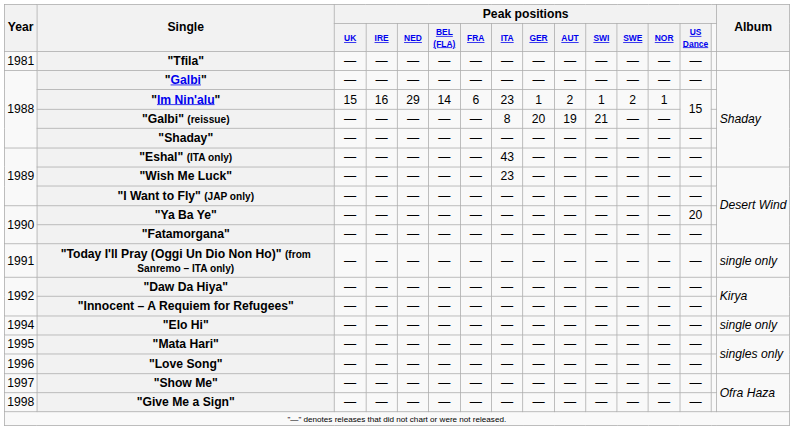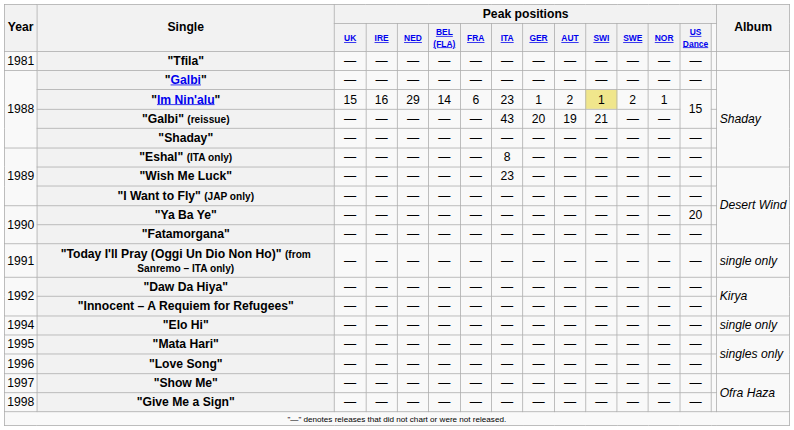 <table class="wikitable plainrowheaders" style="text-align:center;">
 <tr>
 <th rowspan="2">Year</th>
 <th rowspan="2" style="width:24em;">Single</th>
 <th colspan="13">Peak positions</th>
 <th rowspan="2">Album</th>
 </tr>
 <tr style="font-size:smaller;">
 <th width="35"><small><a href='#'>UK</a><br></small></th>
 <th width="35"><small><a href='#'>IRE</a></small></th>
 <th width="35"><small><a href='#'>NED</a></small></th>
 <th width="35"><small><a href='#'>BEL<br>(FLA)</a></small></th>
 <th width="35"><small><a href='#'>FRA</a></small></th>
 <th width="35"><small><a href='#'>ITA</a></small></th>
 <th width="35"><small><a href='#'>GER</a></small><br></th>
 <th width="35"><small><a href='#'>AUT</a></small></th>
 <th width="35"><small><a href='#'>SWI</a></small></th>
 <th width="35"><small><a href='#'>SWE</a></small></th>
 <th width="35"><small><a href='#'>NOR</a></small></th>
 <th width="35"><small><a href='#'>US Dance</a></small><br></th>
 </tr>
 <tr>
 <td scope="4">1981</td>
 <th scope="row">"Tfila"</th>
 <td>—</td>
 <td>—</td>
 <td>—</td>
 <td>—</td>
 <td>—</td>
 <td>—</td>
 <td>—</td>
 <td>—</td>
 <td>—</td>
 <td>—</td>
 <td>—</td>
 <td>—</td>
 <td></td>
 </tr>
 <tr>
 <td rowspan="4">1988</td>
 <th scope="row">"<a href='#'>Galbi</a>"</th>
 <td>—</td>
 <td>—</td>
 <td>—</td>
 <td>—</td>
 <td>—</td>
 <td>—</td>
 <td>—</td>
 <td>—</td>
 <td>—</td>
 <td>—</td>
 <td>—</td>
 <td>—</td>
 <td></td>
 <td align="left" rowspan="5"><em>Shaday</em></td>
 </tr>
 <tr>
 <th scope="row">"<a href='#'>Im Nin'alu</a>"</th>
 <td>15</td>
 <td>16</td>
 <td>29</td>
 <td>14</td>
 <td>6</td>
 <td>23</td>
 <td>1</td>
 <td>2</td>
-<td>1</td>
+<td style="background: khaki;">1</td>
 <td>2</td>
 <td>1</td>
 <td rowspan="2">15</td>
 <td></td>
 </tr>
 <tr>
 <th scope="row">"Galbi" <small>(reissue)</small></th>
 <td>—</td>
 <td>—</td>
 <td>—</td>
 <td>—</td>
 <td>—</td>
-<td>8</td>
+<td>43</td>
 <td>20</td>
 <td>19</td>
 <td>21</td>
 <td>—</td>
 <td>—</td>
 <td></td>
 </tr>
 <tr>
 <th scope="row">"Shaday"</th>
 <td>—</td>
 <td>—</td>
 <td>—</td>
 <td>—</td>
 <td>—</td>
 <td>—</td>
 <td>—</td>
 <td>—</td>
 <td>—</td>
 <td>—</td>
 <td>—</td>
 <td>—</td>
 <td></td>
 </tr>
 <tr>
 <td rowspan="3">1989</td>
 <th scope="row">"Eshal" <small>(ITA only)</small></th>
 <td>—</td>
 <td>—</td>
 <td>—</td>
 <td>—</td>
 <td>—</td>
-<td>43</td>
+<td>8</td>
 <td>—</td>
 <td>—</td>
 <td>—</td>
 <td>—</td>
 <td>—</td>
 <td>—</td>
 <td></td>
 </tr>
 <tr>
 <th scope="row">"Wish Me Luck"</th>
 <td>—</td>
 <td>—</td>
 <td>—</td>
 <td>—</td>
 <td>—</td>
 <td>23</td>
 <td>—</td>
 <td>—</td>
 <td>—</td>
 <td>—</td>
 <td>—</td>
 <td>—</td>
 <td></td>
 <td align="left" rowspan="4"><em>Desert Wind</em></td>
 </tr>
 <tr>
 <th scope="row">"I Want to Fly" <small>(JAP only)</small></th>
 <td>—</td>
 <td>—</td>
 <td>—</td>
 <td>—</td>
 <td>—</td>
 <td>—</td>
 <td>—</td>
 <td>—</td>
 <td>—</td>
 <td>—</td>
 <td>—</td>
 <td>—</td>
 <td></td>
 </tr>
 <tr>
 <td rowspan="2">1990</td>
 <th scope="row">"Ya Ba Ye"</th>
 <td>—</td>
 <td>—</td>
 <td>—</td>
 <td>—</td>
 <td>—</td>
 <td>—</td>
 <td>—</td>
 <td>—</td>
 <td>—</td>
 <td>—</td>
 <td>—</td>
 <td>20</td>
 <td></td>
 </tr>
 <tr>
 <th scope="row">"Fatamorgana"</th>
 <td>—</td>
 <td>—</td>
 <td>—</td>
 <td>—</td>
 <td>—</td>
 <td>—</td>
 <td>—</td>
 <td>—</td>
 <td>—</td>
 <td>—</td>
 <td>—</td>
 <td>—</td>
 <td></td>
 </tr>
 <tr>
 <td rowspan="1">1991</td>
 <th scope="row">"Today I'll Pray (Oggi Un Dio Non Ho)" <small>(from Sanremo – ITA only)</small></th>
 <td>—</td>
 <td>—</td>
 <td>—</td>
 <td>—</td>
 <td>—</td>
 <td>—</td>
 <td>—</td>
 <td>—</td>
 <td>—</td>
 <td>—</td>
 <td>—</td>
 <td>—</td>
 <td></td>
 <td align="left" rowspan="1"><em>single only</em></td>
 </tr>
 <tr>
 <td rowspan="2">1992</td>
 <th scope="row">"Daw Da Hiya"</th>
 <td>—</td>
 <td>—</td>
 <td>—</td>
 <td>—</td>
 <td>—</td>
 <td>—</td>
 <td>—</td>
 <td>—</td>
 <td>—</td>
 <td>—</td>
 <td>—</td>
 <td>—</td>
 <td></td>
 <td align="left" rowspan="2"><em>Kirya</em></td>
 </tr>
 <tr>
 <th scope="row">"Innocent – A Requiem for Refugees"</th>
 <td>—</td>
 <td>—</td>
 <td>—</td>
 <td>—</td>
 <td>—</td>
 <td>—</td>
 <td>—</td>
 <td>—</td>
 <td>—</td>
 <td>—</td>
 <td>—</td>
 <td>—</td>
 <td></td>
 </tr>
 <tr>
 <td rowspan="1">1994</td>
 <th scope="row">"Elo Hi"</th>
 <td>—</td>
 <td>—</td>
 <td>—</td>
 <td>—</td>
 <td>—</td>
 <td>—</td>
 <td>—</td>
 <td>—</td>
 <td>—</td>
 <td>—</td>
 <td>—</td>
 <td>—</td>
 <td></td>
 <td align="left" rowspan="1"><em>single only</em></td>
 </tr>
 <tr>
 <td rowspan="1">1995</td>
 <th scope="row">"Mata Hari"</th>
 <td>—</td>
 <td>—</td>
 <td>—</td>
 <td>—</td>
 <td>—</td>
 <td>—</td>
 <td>—</td>
 <td>—</td>
 <td>—</td>
 <td>—</td>
 <td>—</td>
 <td>—</td>
 <td></td>
 <td align="left" rowspan="2"><em>singles only</em></td>
 </tr>
 <tr>
 <td rowspan="1">1996</td>
 <th scope="row">"Love Song"</th>
 <td>—</td>
 <td>—</td>
 <td>—</td>
 <td>—</td>
 <td>—</td>
 <td>—</td>
 <td>—</td>
 <td>—</td>
 <td>—</td>
 <td>—</td>
 <td>—</td>
 <td>—</td>
 <td></td>
 </tr>
 <tr>
 <td rowspan="1">1997</td>
 <th scope="row">"Show Me"</th>
 <td>—</td>
 <td>—</td>
 <td>—</td>
 <td>—</td>
 <td>—</td>
 <td>—</td>
 <td>—</td>
 <td>—</td>
 <td>—</td>
 <td>—</td>
 <td>—</td>
 <td>—</td>
 <td></td>
 <td align="left" rowspan="2"><em>Ofra Haza</em></td>
 </tr>
 <tr>
 <td rowspan="1">1998</td>
 <th scope="row">"Give Me a Sign"</th>
 <td>—</td>
 <td>—</td>
 <td>—</td>
 <td>—</td>
 <td>—</td>
 <td>—</td>
 <td>—</td>
 <td>—</td>
 <td>—</td>
 <td>—</td>
 <td>—</td>
 <td>—</td>
 <td></td>
 </tr>
 <tr>
 <td align="center" colspan="16" style="font-size:8pt">"—" denotes releases that did not chart or were not released.</td>
 </tr>
 </table>
